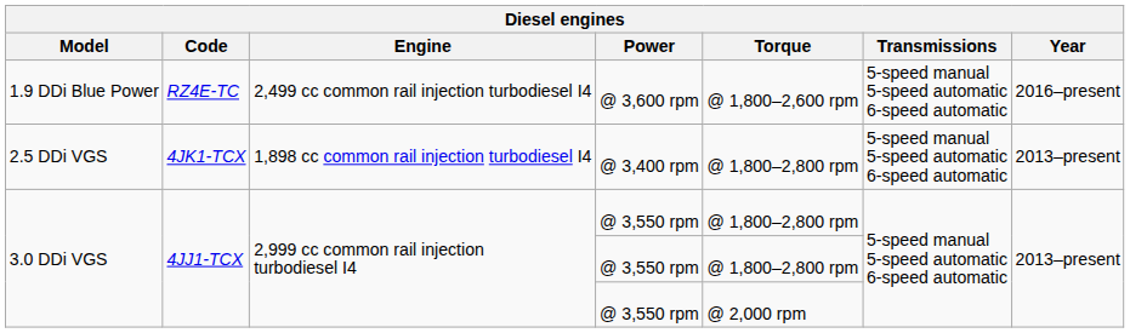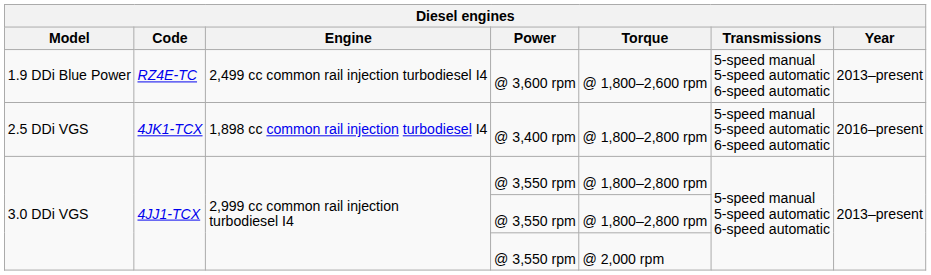 <table class="wikitable" style="text-align:left; font-size:90%;">
 <tr>
 <th colspan="7" style="text-align:center">Diesel engines</th>
 </tr>
 <tr>
 <th>Model</th>
 <th>Code</th>
 <th>Engine</th>
 <th>Power</th>
 <th>Torque</th>
 <th>Transmissions</th>
 <th>Year</th>
 </tr>
 <tr>
 <td>1.9 DDi Blue Power</td>
 <td><em><a href='#'>RZ4E-TC</a></em></td>
 <td>2,499 cc common rail injection turbodiesel I4</td>
 <td><br>@ 3,600 rpm</td>
 <td><br>@ 1,800–2,600 rpm</td>
 <td>5-speed manual<br>5-speed automatic<br>6-speed automatic</td>
-<td>2016–present</td>
+<td>2013–present</td>
 </tr>
 <tr>
 <td>2.5 DDi VGS</td>
 <td><em><a href='#'>4JK1-TCX</a></em></td>
 <td>1,898 cc <a href='#'>common rail injection</a> <a href='#'>turbodiesel</a> I4</td>
 <td><br>@ 3,400 rpm</td>
 <td><br>@ 1,800–2,800 rpm</td>
 <td>5-speed manual<br>5-speed automatic<br>6-speed automatic</td>
-<td>2013–present</td>
+<td>2016–present</td>
 </tr>
 <tr>
 <td rowspan="3">3.0 DDi VGS</td>
 <td rowspan="3"><em><a href='#'>4JJ1-TCX</a></em></td>
 <td rowspan="3">2,999 cc common rail injection<br>turbodiesel I4</td>
 <td><br>@ 3,550 rpm</td>
 <td><br>@ 1,800–2,800 rpm</td>
 <td rowspan="3">5-speed manual<br>5-speed automatic<br>6-speed automatic</td>
 <td rowspan="3">2013–present</td>
 </tr>
 <tr>
 <td><br>@ 3,550 rpm</td>
 <td><br>@ 1,800–2,800 rpm</td>
 </tr>
 <tr>
 <td><br>@ 3,550 rpm</td>
 <td><br>@ 2,000 rpm</td>
 </tr>
 </table>
